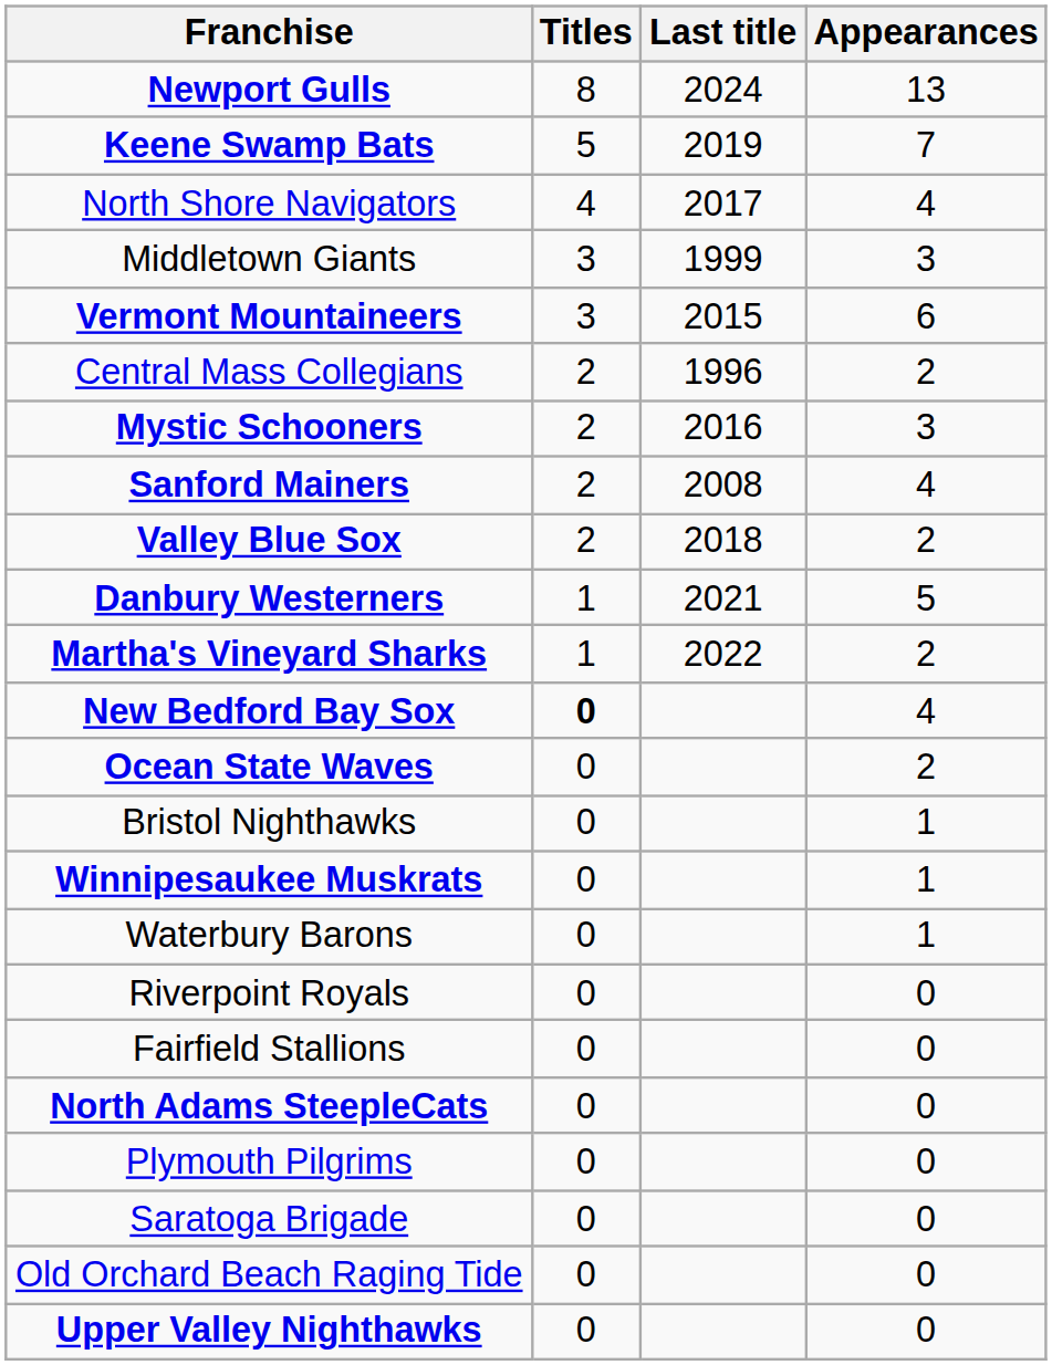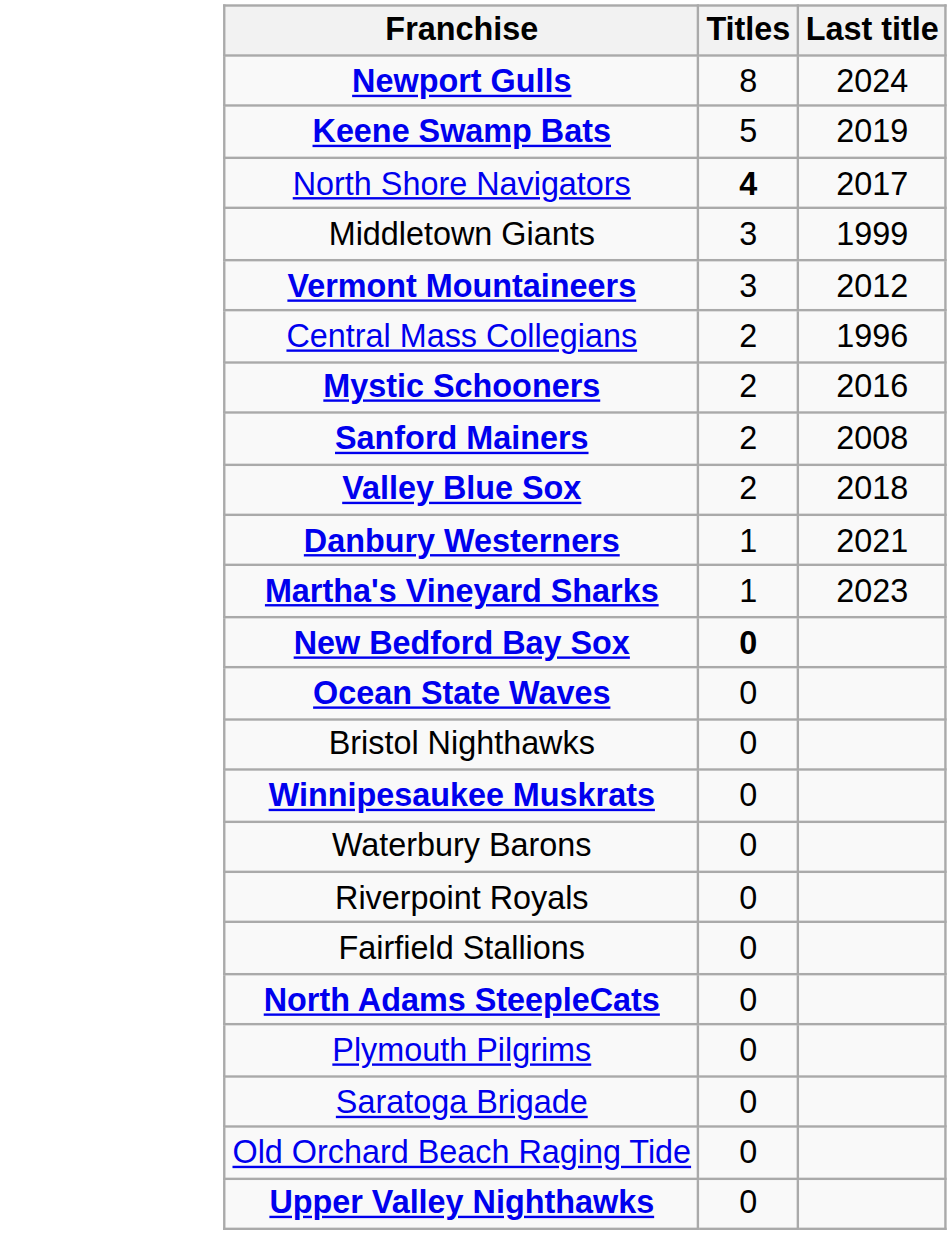 <table class="wikitable" style="text-align:center; margin-left:1em; float:right; font-size:85%;">
 <tr>
 <th>Franchise</th>
 <th>Titles</th>
 <th>Last title</th>
-<th>Appearances</th>
 </tr>
 <tr>
 <td><strong><a href='#'>Newport Gulls</a></strong></td>
 <td>8</td>
 <td>2024</td>
-<td>13</td>
 </tr>
 <tr>
 <td><strong><a href='#'>Keene Swamp Bats</a></strong></td>
 <td>5</td>
 <td>2019</td>
-<td>7</td>
 </tr>
 <tr>
 <td><a href='#'>North Shore Navigators</a></td>
-<td>4</td>
+<td><strong>4</strong></td>
 <td>2017</td>
-<td>4</td>
 </tr>
 <tr>
 <td>Middletown Giants</td>
 <td>3</td>
 <td>1999</td>
-<td>3</td>
 </tr>
 <tr>
 <td><strong><a href='#'>Vermont Mountaineers</a></strong></td>
 <td>3</td>
-<td>2015</td>
-<td>6</td>
+<td>2012</td>
 </tr>
 <tr>
 <td><a href='#'>Central Mass Collegians</a></td>
 <td>2</td>
 <td>1996</td>
-<td>2</td>
 </tr>
 <tr>
 <td><strong><a href='#'>Mystic Schooners</a></strong></td>
 <td>2</td>
 <td>2016</td>
-<td>3</td>
 </tr>
 <tr>
 <td><strong><a href='#'>Sanford Mainers</a></strong></td>
 <td>2</td>
 <td>2008</td>
-<td>4</td>
 </tr>
 <tr>
 <td><strong><a href='#'>Valley Blue Sox</a></strong></td>
 <td>2</td>
 <td>2018</td>
-<td>2</td>
 </tr>
 <tr>
 <td><strong><a href='#'>Danbury Westerners</a></strong></td>
 <td>1</td>
 <td>2021</td>
-<td>5</td>
 </tr>
 <tr>
 <td><strong><a href='#'>Martha's Vineyard Sharks</a></strong></td>
 <td>1</td>
-<td>2022</td>
-<td>2</td>
+<td>2023</td>
 </tr>
 <tr>
 <td><strong><a href='#'>New Bedford Bay Sox</a></strong></td>
 <td><strong>0</strong></td>
 <td></td>
-<td>4</td>
 </tr>
 <tr>
 <td><strong><a href='#'>Ocean State Waves</a></strong></td>
 <td>0</td>
 <td></td>
-<td>2</td>
 </tr>
 <tr>
 <td>Bristol Nighthawks</td>
 <td>0</td>
 <td></td>
-<td>1</td>
 </tr>
 <tr>
 <td><strong><a href='#'>Winnipesaukee Muskrats</a></strong></td>
 <td>0</td>
 <td></td>
-<td>1</td>
 </tr>
 <tr>
 <td>Waterbury Barons</td>
 <td>0</td>
 <td></td>
-<td>1</td>
 </tr>
 <tr>
 <td>Riverpoint Royals</td>
 <td>0</td>
 <td></td>
-<td>0</td>
 </tr>
 <tr>
 <td>Fairfield Stallions</td>
 <td>0</td>
 <td></td>
-<td>0</td>
 </tr>
 <tr>
 <td><strong><a href='#'>North Adams SteepleCats</a></strong></td>
 <td>0</td>
 <td></td>
-<td>0</td>
 </tr>
 <tr>
 <td><a href='#'>Plymouth Pilgrims</a></td>
 <td>0</td>
 <td></td>
-<td>0</td>
 </tr>
 <tr>
 <td><a href='#'>Saratoga Brigade</a></td>
 <td>0</td>
 <td></td>
-<td>0</td>
 </tr>
 <tr>
 <td><a href='#'>Old Orchard Beach Raging Tide</a></td>
 <td>0</td>
 <td></td>
-<td>0</td>
 </tr>
 <tr>
 <td><strong><a href='#'>Upper Valley Nighthawks</a></strong></td>
 <td>0</td>
 <td></td>
-<td>0</td>
 </tr>
 </table>
